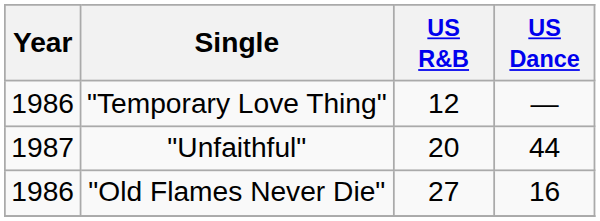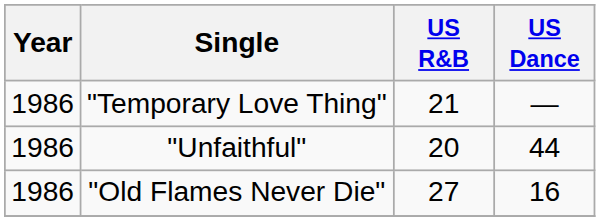 <table class="wikitable" style="text-align:center;">
 <tr>
 <th>Year</th>
 <th>Single</th>
 <th width="50"><small><a href='#'>US R&B</a></small><br></th>
 <th width="50"><small><a href='#'>US Dance</a></small><br></th>
 </tr>
 <tr>
 <td>1986</td>
 <td>"Temporary Love Thing"</td>
-<td>12</td>
+<td>21</td>
 <td>—</td>
 </tr>
 <tr>
-<td>1987</td>
+<td>1986</td>
 <td>"Unfaithful"</td>
 <td>20</td>
 <td>44</td>
 </tr>
 <tr>
 <td>1986</td>
 <td>"Old Flames Never Die"</td>
 <td>27</td>
 <td>16</td>
 </tr>
 <tr>
 </tr>
 </table>
